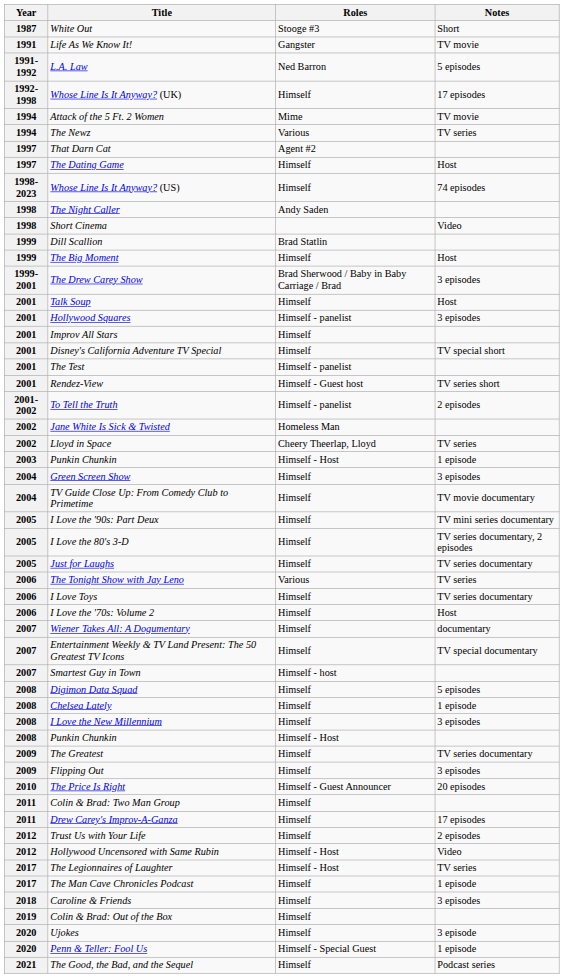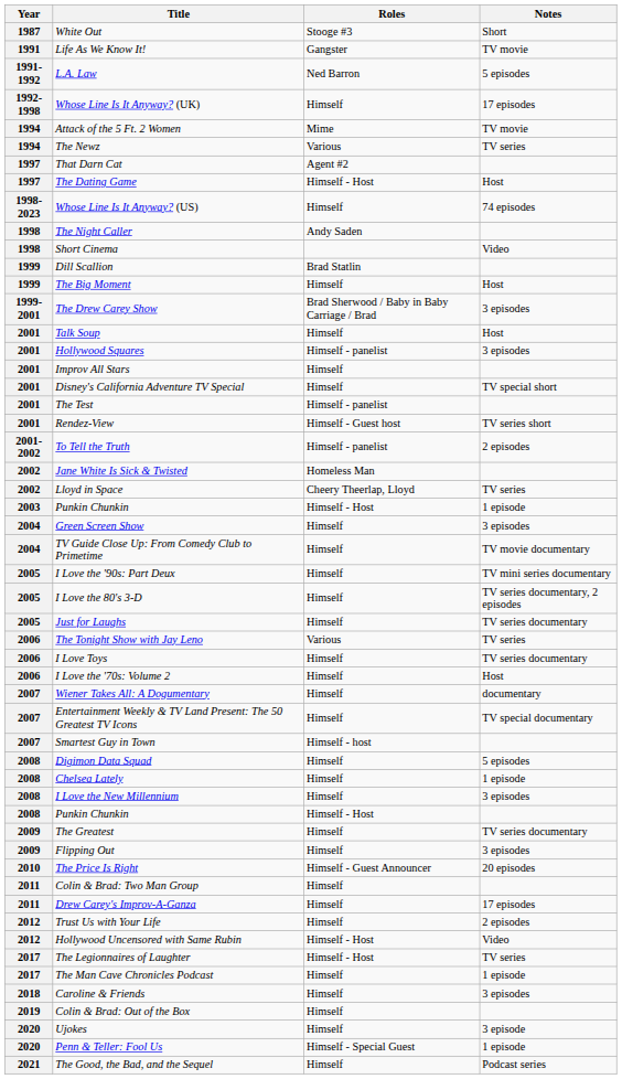 <table class="wikitable plainrowheaders sortable">
 <tr>
 <th scope="col">Year</th>
 <th scope="col">Title</th>
 <th scope="col">Roles</th>
 <th scope="col" class="unsortable">Notes</th>
 </tr>
 <tr>
 <th scope=row>1987</th>
 <td><em>White Out</em></td>
 <td>Stooge #3</td>
 <td>Short</td>
 </tr>
 <tr>
 <th scope=row>1991</th>
 <td><em>Life As We Know It!</em></td>
 <td>Gangster</td>
 <td>TV movie</td>
 </tr>
 <tr>
 <th scope=row>1991-1992</th>
 <td><em><a href='#'>L.A. Law</a></em></td>
 <td>Ned Barron</td>
 <td>5 episodes</td>
 </tr>
 <tr>
 <th scope=row>1992-1998</th>
 <td><em><a href='#'>Whose Line Is It Anyway?</a></em> (UK)</td>
 <td>Himself</td>
 <td>17 episodes</td>
 </tr>
 <tr>
 <th scope=row>1994</th>
 <td><em>Attack of the 5 Ft. 2 Women</em></td>
 <td>Mime</td>
 <td>TV movie</td>
 </tr>
 <tr>
 <th scope=row>1994</th>
 <td><em>The Newz</em></td>
 <td>Various</td>
 <td>TV series</td>
 </tr>
 <tr>
 <th scope=row>1997</th>
 <td><em>That Darn Cat</em></td>
 <td>Agent #2</td>
 <td></td>
 </tr>
 <tr>
 <th scope=row>1997</th>
 <td><em><a href='#'>The Dating Game</a></em></td>
-<td>Himself</td>
+<td>Himself - Host</td>
 <td>Host</td>
 </tr>
 <tr>
 <th scope=row>1998-2023</th>
 <td><em><a href='#'>Whose Line Is It Anyway?</a></em> (US)</td>
 <td>Himself</td>
 <td>74 episodes</td>
 </tr>
 <tr>
 <th scope=row>1998</th>
 <td><em><a href='#'>The Night Caller</a></em></td>
 <td>Andy Saden</td>
 <td></td>
 </tr>
 <tr>
 <th scope=row>1998</th>
 <td><em>Short Cinema</em></td>
 <td></td>
 <td>Video</td>
 </tr>
 <tr>
 <th scope=row>1999</th>
 <td><em>Dill Scallion</em></td>
 <td>Brad Statlin</td>
 <td></td>
 </tr>
 <tr>
 <th scope=row>1999</th>
 <td><em><a href='#'>The Big Moment</a></em></td>
 <td>Himself</td>
 <td>Host</td>
 </tr>
 <tr>
 <th scope=row>1999-2001</th>
 <td><em><a href='#'>The Drew Carey Show</a></em></td>
 <td>Brad Sherwood / Baby in Baby Carriage / Brad</td>
 <td>3 episodes</td>
 </tr>
 <tr>
 <th scope=row>2001</th>
 <td><em><a href='#'>Talk Soup</a></em></td>
 <td>Himself</td>
 <td>Host</td>
 </tr>
 <tr>
 <th scope=row>2001</th>
 <td><em><a href='#'>Hollywood Squares</a></em></td>
 <td>Himself - panelist</td>
 <td>3 episodes</td>
 </tr>
 <tr>
 <th scope=row>2001</th>
 <td><em>Improv All Stars</em></td>
 <td>Himself</td>
 <td></td>
 </tr>
 <tr>
 <th scope=row>2001</th>
 <td><em>Disney's California Adventure TV Special</em></td>
 <td>Himself</td>
 <td>TV special short</td>
 </tr>
 <tr>
 <th scope=row>2001</th>
 <td><em>The Test</em></td>
 <td>Himself - panelist</td>
 <td></td>
 </tr>
 <tr>
 <th scope=row>2001</th>
 <td><em>Rendez-View</em></td>
 <td>Himself - Guest host</td>
 <td>TV series short</td>
 </tr>
 <tr>
 <th scope=row>2001-2002</th>
 <td><em><a href='#'>To Tell the Truth</a></em></td>
 <td>Himself - panelist</td>
 <td>2 episodes</td>
 </tr>
 <tr>
 <th scope=row>2002</th>
 <td><em><a href='#'>Jane White Is Sick & Twisted</a></em></td>
 <td>Homeless Man</td>
 <td></td>
 </tr>
 <tr>
 <th scope=row>2002</th>
 <td><em>Lloyd in Space</em></td>
 <td>Cheery Theerlap, Lloyd</td>
 <td>TV series</td>
 </tr>
 <tr>
 <th scope=row>2003</th>
 <td><em>Punkin Chunkin</em></td>
 <td>Himself - Host</td>
 <td>1 episode</td>
 </tr>
 <tr>
 <th scope=row>2004</th>
 <td><em><a href='#'>Green Screen Show</a></em></td>
 <td>Himself</td>
 <td>3 episodes</td>
 </tr>
 <tr>
 <th scope=row>2004</th>
 <td><em>TV Guide Close Up: From Comedy Club to Primetime</em></td>
 <td>Himself</td>
 <td>TV movie documentary</td>
 </tr>
 <tr>
 <th scope=row>2005</th>
 <td><em>I Love the '90s: Part Deux</em></td>
 <td>Himself</td>
 <td>TV mini series documentary</td>
 </tr>
 <tr>
 <th scope=row>2005</th>
 <td><em>I Love the 80's 3-D</em></td>
 <td>Himself</td>
 <td>TV series documentary, 2 episodes</td>
 </tr>
 <tr>
 <th scope=row>2005</th>
 <td><em><a href='#'>Just for Laughs</a></em></td>
 <td>Himself</td>
 <td>TV series documentary</td>
 </tr>
 <tr>
 <th scope=row>2006</th>
 <td><em><a href='#'>The Tonight Show with Jay Leno</a></em></td>
 <td>Various</td>
 <td>TV series</td>
 </tr>
 <tr>
 <th scope=row>2006</th>
 <td><em>I Love Toys</em></td>
 <td>Himself</td>
 <td>TV series documentary</td>
 </tr>
 <tr>
 <th scope=row>2006</th>
 <td><em>I Love the '70s: Volume 2</em></td>
 <td>Himself</td>
 <td>Host</td>
 </tr>
 <tr>
 <th scope=row>2007</th>
 <td><em><a href='#'>Wiener Takes All: A Dogumentary</a></em></td>
 <td>Himself</td>
 <td>documentary</td>
 </tr>
 <tr>
 <th scope=row>2007</th>
 <td><em>Entertainment Weekly & TV Land Present: The 50 Greatest TV Icons</em></td>
 <td>Himself</td>
 <td>TV special documentary</td>
 </tr>
 <tr>
 <th scope=row>2007</th>
 <td><em>Smartest Guy in Town</em></td>
 <td>Himself - host</td>
 <td></td>
 </tr>
 <tr>
 <th scope=row>2008</th>
 <td><em><a href='#'>Digimon Data Squad</a></em></td>
 <td>Himself</td>
 <td>5 episodes</td>
 </tr>
 <tr>
 <th scope=row>2008</th>
 <td><em><a href='#'>Chelsea Lately</a></em></td>
 <td>Himself</td>
 <td>1 episode</td>
 </tr>
 <tr>
 <th scope=row>2008</th>
 <td><em><a href='#'>I Love the New Millennium</a></em></td>
 <td>Himself</td>
 <td>3 episodes</td>
 </tr>
 <tr>
 <th scope=row>2008</th>
 <td><em>Punkin Chunkin</em></td>
 <td>Himself - Host</td>
 <td></td>
 </tr>
 <tr>
 <th scope=row>2009</th>
 <td><em>The Greatest</em></td>
 <td>Himself</td>
 <td>TV series documentary</td>
 </tr>
 <tr>
 <th scope=row>2009</th>
 <td><em>Flipping Out</em></td>
 <td>Himself</td>
 <td>3 episodes</td>
 </tr>
 <tr>
 <th scope=row>2010</th>
 <td><em><a href='#'>The Price Is Right</a></em></td>
 <td>Himself - Guest Announcer</td>
 <td>20 episodes</td>
 </tr>
 <tr>
 <th scope=row>2011</th>
 <td><em>Colin & Brad: Two Man Group</em></td>
 <td>Himself</td>
 <td></td>
 </tr>
 <tr>
 <th scope=row>2011</th>
 <td><em><a href='#'>Drew Carey's Improv-A-Ganza</a></em></td>
 <td>Himself</td>
 <td>17 episodes</td>
 </tr>
 <tr>
 <th scope=row>2012</th>
 <td><em>Trust Us with Your Life</em></td>
 <td>Himself</td>
 <td>2 episodes</td>
 </tr>
 <tr>
 <th scope=row>2012</th>
 <td><em>Hollywood Uncensored with Same Rubin</em></td>
 <td>Himself - Host</td>
 <td>Video</td>
 </tr>
 <tr>
 <th scope=row>2017</th>
 <td><em>The Legionnaires of Laughter</em></td>
 <td>Himself - Host</td>
 <td>TV series</td>
 </tr>
 <tr>
 <th scope=row>2017</th>
 <td><em>The Man Cave Chronicles Podcast</em></td>
 <td>Himself</td>
 <td>1 episode</td>
 </tr>
 <tr>
 <th scope=row>2018</th>
 <td><em>Caroline & Friends</em></td>
 <td>Himself</td>
 <td>3 episodes</td>
 </tr>
 <tr>
 <th scope=row>2019</th>
 <td><em>Colin & Brad: Out of the Box</em></td>
 <td>Himself</td>
 <td></td>
 </tr>
 <tr>
 <th scope=row>2020</th>
 <td><em>Ujokes</em></td>
 <td>Himself</td>
 <td>3 episode</td>
 </tr>
 <tr>
 <th scope=row>2020</th>
 <td><em><a href='#'>Penn & Teller: Fool Us</a></em></td>
 <td>Himself - Special Guest</td>
 <td>1 episode</td>
 </tr>
 <tr>
 <th scope=row>2021</th>
 <td><em>The Good, the Bad, and the Sequel</em></td>
 <td>Himself</td>
 <td>Podcast series</td>
 </tr>
 </table>
